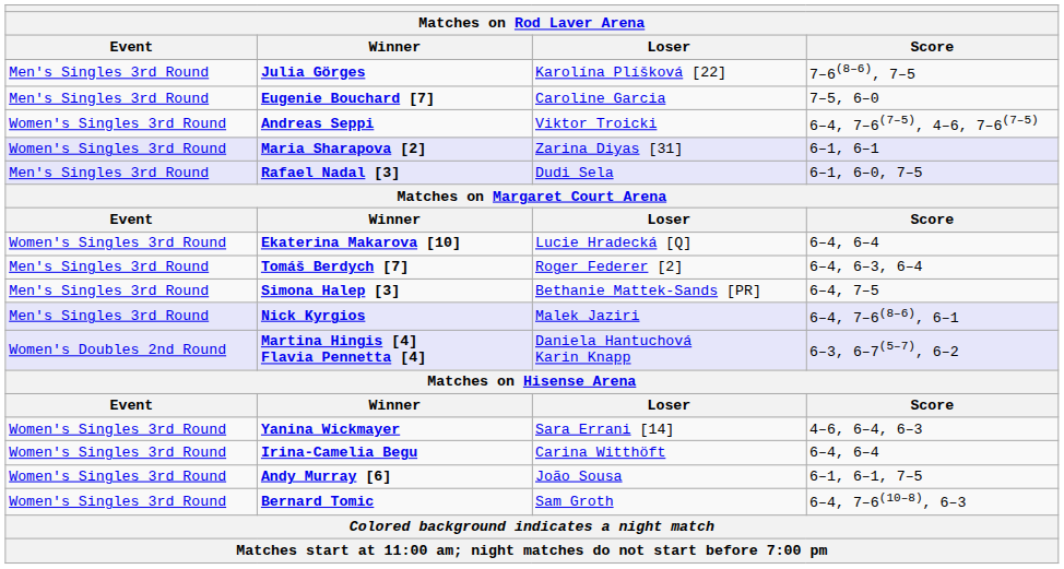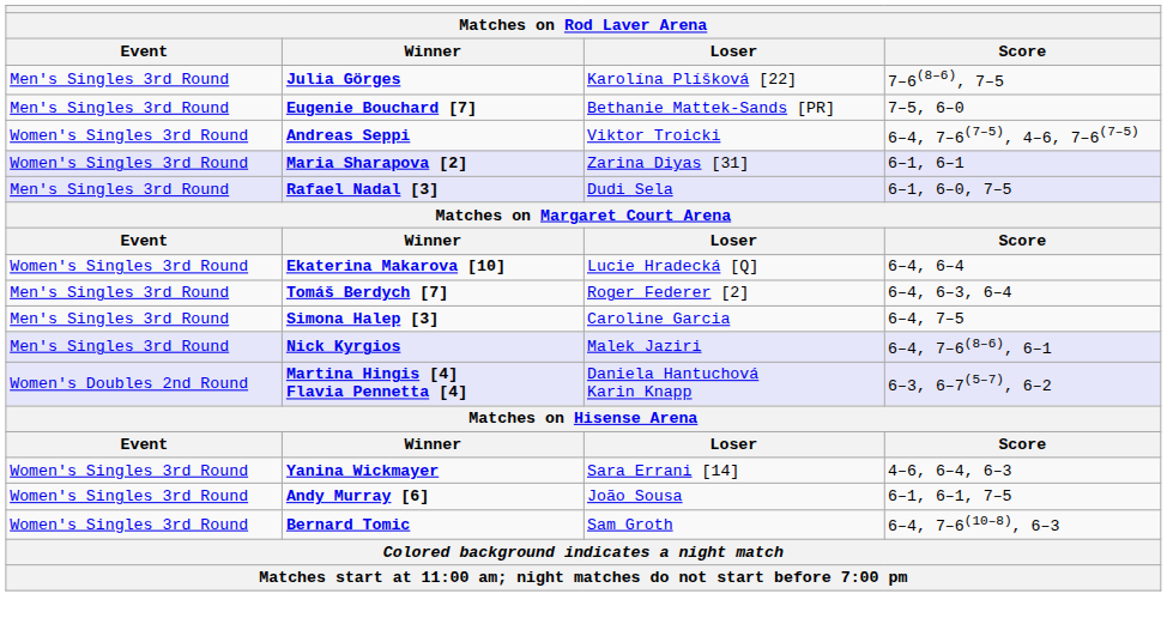 <table class="wikitable collapsible uncollapsed" style="margin:1em auto;">
 <tr>
 <th colspan=4></th>
 </tr>
 <tr>
 <th colspan=4><strong>Matches on <a href='#'>Rod Laver Arena</a></strong></th>
 </tr>
 <tr>
 <th style="width:220px;">Event</th>
 <th style="width:240px;">Winner</th>
 <th style="width:240px;">Loser</th>
 <th style="width:220px;">Score</th>
 </tr>
 <tr>
 <td><a href='#'>Men's Singles 3rd Round</a></td>
 <td><strong> <a href='#'>Julia Görges</a></strong></td>
 <td> <a href='#'>Karolína Plíšková</a> [22]</td>
 <td>7–6<sup>(8–6)</sup>, 7–5</td>
 </tr>
 <tr>
 <td><a href='#'>Men's Singles 3rd Round</a></td>
 <td><strong> <a href='#'>Eugenie Bouchard</a> [7]</strong></td>
-<td> <a href='#'>Caroline Garcia</a></td>
+<td> <a href='#'>Bethanie Mattek-Sands</a> [PR]</td>
 <td>7–5, 6–0</td>
 </tr>
 <tr>
 <td><a href='#'>Women's Singles 3rd Round</a></td>
 <td><strong> <a href='#'>Andreas Seppi</a></strong></td>
 <td> <a href='#'>Viktor Troicki</a></td>
 <td>6–4, 7–6<sup>(7–5)</sup>, 4–6, 7–6<sup>(7–5)</sup></td>
 </tr>
 <tr bgcolor=lavender>
 <td><a href='#'>Women's Singles 3rd Round</a></td>
 <td><strong> <a href='#'>Maria Sharapova</a> [2]</strong></td>
 <td> <a href='#'>Zarina Diyas</a> [31]</td>
 <td>6–1, 6–1</td>
 </tr>
 <tr bgcolor=lavender>
 <td><a href='#'>Men's Singles 3rd Round</a></td>
 <td><strong> <a href='#'>Rafael Nadal</a> [3]</strong></td>
 <td> <a href='#'>Dudi Sela</a></td>
 <td>6–1, 6–0, 7–5</td>
 </tr>
 <tr>
 <th colspan=4><strong>Matches on <a href='#'>Margaret Court Arena</a></strong></th>
 </tr>
 <tr>
 <th style="width:220px;">Event</th>
 <th style="width:240px;">Winner</th>
 <th style="width:240px;">Loser</th>
 <th style="width:220px;">Score</th>
 </tr>
 <tr>
 <td><a href='#'>Women's Singles 3rd Round</a></td>
 <td><strong> <a href='#'>Ekaterina Makarova</a> [10]</strong></td>
 <td> <a href='#'>Lucie Hradecká</a> [Q]</td>
 <td>6–4, 6–4</td>
 </tr>
 <tr>
 <td><a href='#'>Men's Singles 3rd Round</a></td>
 <td><strong> <a href='#'>Tomáš Berdych</a> [7]</strong></td>
 <td> <a href='#'>Roger Federer</a> [2]</td>
 <td>6–4, 6–3, 6–4</td>
 </tr>
 <tr>
 <td><a href='#'>Men's Singles 3rd Round</a></td>
 <td><strong> <a href='#'>Simona Halep</a> [3]</strong></td>
-<td> <a href='#'>Bethanie Mattek-Sands</a> [PR]</td>
+<td> <a href='#'>Caroline Garcia</a></td>
 <td>6–4, 7–5</td>
 </tr>
 <tr bgcolor=lavender>
 <td><a href='#'>Men's Singles 3rd Round</a></td>
 <td><strong> <a href='#'>Nick Kyrgios</a></strong></td>
 <td> <a href='#'>Malek Jaziri</a></td>
 <td>6–4, 7–6<sup>(8–6)</sup>, 6–1</td>
 </tr>
 <tr bgcolor=lavender>
 <td><a href='#'>Women's Doubles 2nd Round</a></td>
 <td><strong> <a href='#'>Martina Hingis</a> [4]<br>  <a href='#'>Flavia Pennetta</a> [4]</strong></td>
 <td> <a href='#'>Daniela Hantuchová</a> <br>  <a href='#'>Karin Knapp</a></td>
 <td>6–3, 6–7<sup>(5–7)</sup>, 6–2</td>
 </tr>
 <tr>
 <th colspan=4><strong>Matches on <a href='#'>Hisense Arena</a></strong></th>
 </tr>
 <tr>
 <th style="width:220px;">Event</th>
 <th style="width:240px;">Winner</th>
 <th style="width:240px;">Loser</th>
 <th style="width:220px;">Score</th>
 </tr>
 <tr>
 <td><a href='#'>Women's Singles 3rd Round</a></td>
 <td><strong> <a href='#'>Yanina Wickmayer</a></strong></td>
 <td> <a href='#'>Sara Errani</a> [14]</td>
 <td>4–6, 6–4, 6–3</td>
 </tr>
 <tr>
 <td><a href='#'>Women's Singles 3rd Round</a></td>
-<td><strong> <a href='#'>Irina-Camelia Begu</a></strong></td>
-<td> <a href='#'>Carina Witthöft</a></td>
-<td>6–4, 6–4</td>
-</tr>
-<tr>
-<td><a href='#'>Women's Singles 3rd Round</a></td>
 <td><strong> <a href='#'>Andy Murray</a> [6]</strong></td>
 <td> <a href='#'>João Sousa</a></td>
 <td>6–1, 6–1, 7–5</td>
 </tr>
 <tr>
 <td><a href='#'>Women's Singles 3rd Round</a></td>
 <td><strong> <a href='#'>Bernard Tomic</a></strong></td>
 <td> <a href='#'>Sam Groth</a></td>
 <td>6–4, 7–6<sup>(10–8)</sup>, 6–3</td>
 </tr>
 <tr>
 <th colspan=4><em>Colored background indicates a night match</em></th>
 </tr>
 <tr>
 <th colspan=4>Matches start at 11:00 am; night matches do not start before 7:00 pm</th>
 </tr>
 </table>
